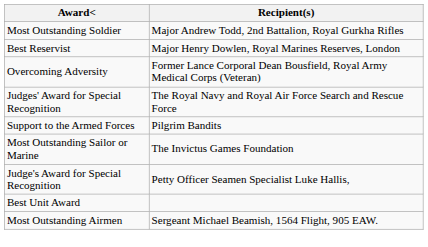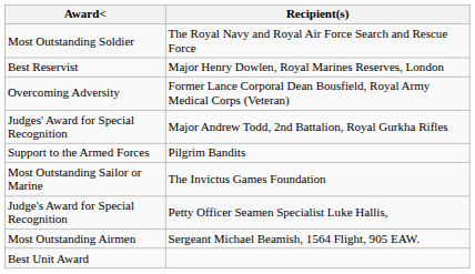 <table class="wikitable" border="1">
 <tr>
 <th>Award<</th>
 <th>Recipient(s)</th>
 </tr>
 <tr>
 <td>Most Outstanding Soldier</td>
-<td>Major Andrew Todd, 2nd Battalion, Royal Gurkha Rifles</td>
+<td>The Royal Navy and Royal Air Force Search and Rescue Force</td>
 </tr>
 <tr>
 <td>Best Reservist</td>
 <td>Major Henry Dowlen, Royal Marines Reserves, London</td>
 </tr>
 <tr>
 <td>Overcoming Adversity</td>
 <td>Former Lance Corporal Dean Bousfield, Royal Army Medical Corps (Veteran)</td>
 </tr>
 <tr>
 <td>Judges' Award for Special Recognition</td>
-<td>The Royal Navy and Royal Air Force Search and Rescue Force</td>
+<td>Major Andrew Todd, 2nd Battalion, Royal Gurkha Rifles</td>
 </tr>
 <tr>
 <td>Support to the Armed Forces</td>
 <td>Pilgrim Bandits</td>
 </tr>
 <tr>
 <td>Most Outstanding Sailor or Marine</td>
 <td>The Invictus Games Foundation</td>
 </tr>
 <tr>
 <td>Judge's Award for Special Recognition</td>
 <td>Petty Officer Seamen Specialist Luke Hallis, </td>
 </tr>
 <tr>
+<td>Most Outstanding Airmen</td>
+<td>Sergeant Michael Beamish, 1564 Flight, 905 EAW.</td>
+</tr>
+<tr>
 <td>Best Unit Award</td>
 <td></td>
 </tr>
-<tr>
-<td>Most Outstanding Airmen</td>
-<td>Sergeant Michael Beamish, 1564 Flight, 905 EAW.</td>
-</tr>
 </table>
